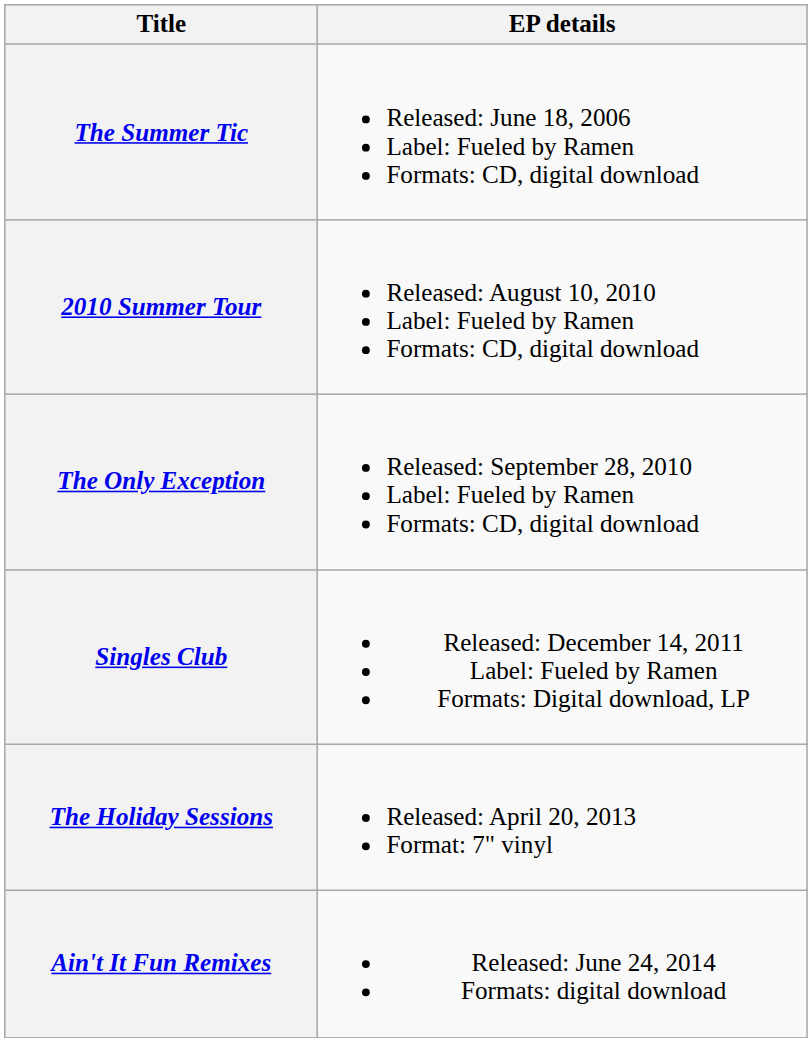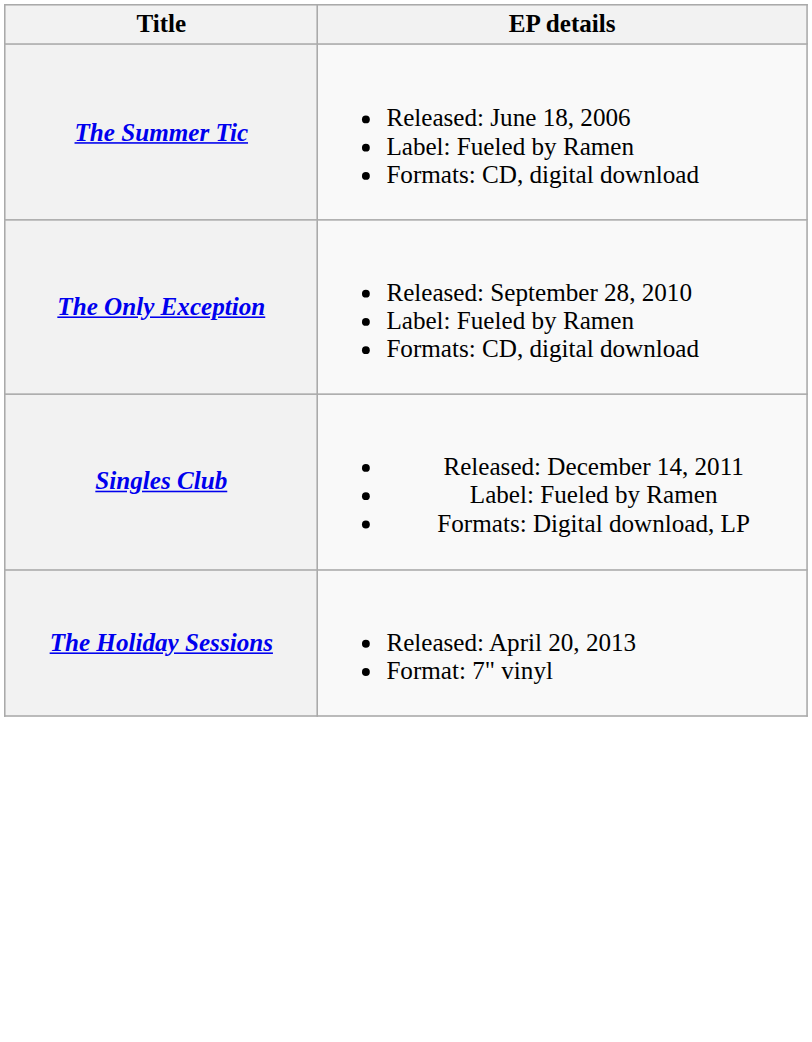 <table class="wikitable plainrowheaders" style="text-align:center;" id="epstable">
 <tr>
 <th scope="col" style="width:12em;">Title</th>
 <th scope="col" style="width:19em;">EP details</th>
 </tr>
 <tr>
 <th scope="row"><em><a href='#'>The Summer Tic</a></em></th>
 <td style="text-align:left;"><br><ul><li>Released: June 18, 2006</li><li>Label: Fueled by Ramen</li><li>Formats: CD, digital download</li></ul></td>
-</tr>
-<tr>
-<th scope="row"><em><a href='#'>2010 Summer Tour</a></em></th>
-<td style="text-align:left;"><br><ul><li>Released: August 10, 2010</li><li>Label: Fueled by Ramen</li><li>Formats: CD, digital download</li></ul></td>
 </tr>
 <tr>
 <th scope="row"><em><a href='#'>The Only Exception</a></em></th>
 <td style="text-align:left;"><br><ul><li>Released: September 28, 2010</li><li>Label: Fueled by Ramen</li><li>Formats: CD, digital download</li></ul></td>
 </tr>
 <tr>
 <th scope="row"><em><a href='#'>Singles Club</a></em></th>
 <td><br><ul><li>Released: December 14, 2011</li><li>Label: Fueled by Ramen</li><li>Formats: Digital download, LP</li></ul></td>
 </tr>
 <tr>
 <th scope="row"><em><a href='#'>The Holiday Sessions</a></em></th>
 <td style="text-align:left;"><br><ul><li>Released: April 20, 2013</li><li>Format: 7" vinyl</li></ul></td>
 </tr>
-<tr>
-<th scope="row"><em><a href='#'>Ain't It Fun Remixes</a></em></th>
-<td><br><ul><li>Released: June 24, 2014</li><li>Formats: digital download</li></ul></td>
-</tr>
 </table>
